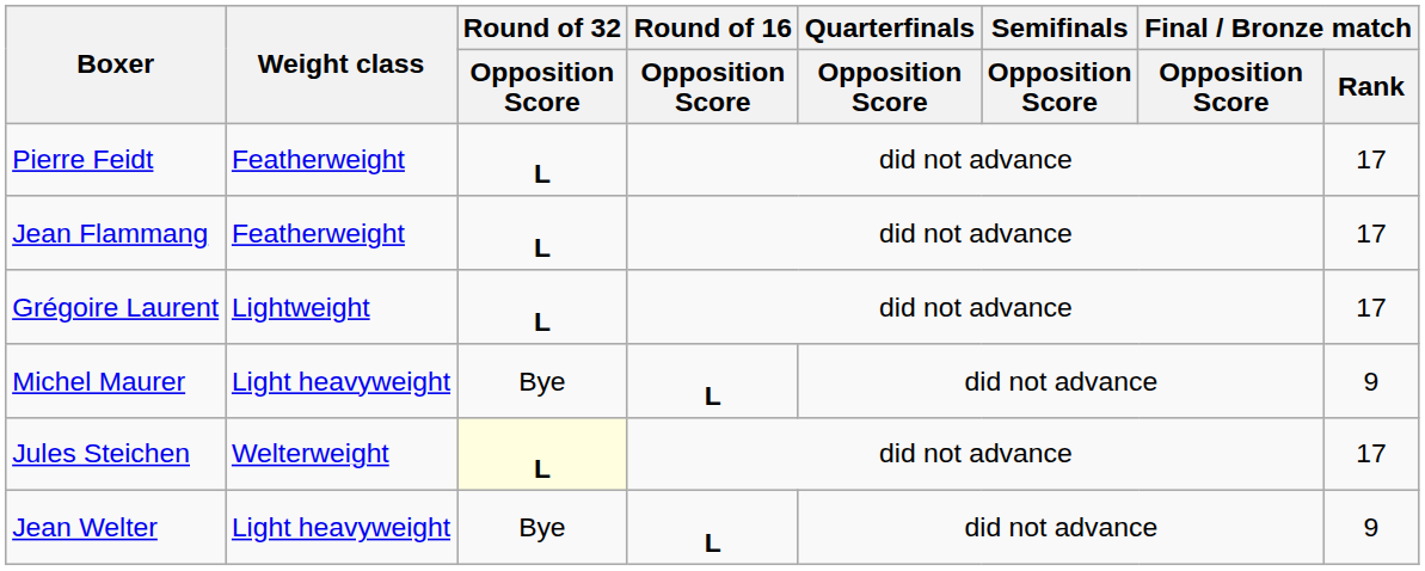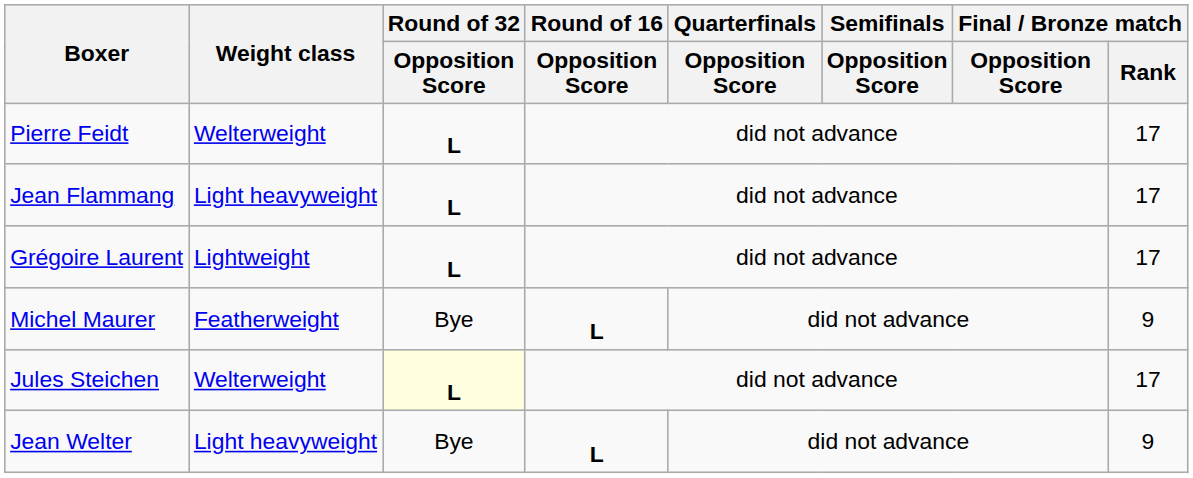 <table class=wikitable style="font-size:90%">
 <tr>
 <th rowspan="2">Boxer</th>
 <th rowspan="2">Weight class</th>
 <th>Round of 32</th>
 <th>Round of 16</th>
 <th>Quarterfinals</th>
 <th>Semifinals</th>
 <th colspan="2">Final / Bronze match</th>
 </tr>
 <tr>
 <th>Opposition<br>Score</th>
 <th>Opposition<br>Score</th>
 <th>Opposition<br>Score</th>
 <th>Opposition<br>Score</th>
 <th>Opposition<br>Score</th>
 <th>Rank</th>
 </tr>
 <tr>
 <td><a href='#'>Pierre Feidt</a></td>
-<td><a href='#'>Featherweight</a></td>
+<td><a href='#'>Welterweight</a></td>
 <td align=center> <br> <strong>L</strong></td>
 <td align=center colspan=4>did not advance</td>
 <td align=center>17</td>
 </tr>
 <tr>
 <td><a href='#'>Jean Flammang</a></td>
-<td><a href='#'>Featherweight</a></td>
+<td><a href='#'>Light heavyweight</a></td>
 <td align=center> <br> <strong>L</strong></td>
 <td align=center colspan=4>did not advance</td>
 <td align=center>17</td>
 </tr>
 <tr>
 <td><a href='#'>Grégoire Laurent</a></td>
 <td><a href='#'>Lightweight</a></td>
 <td align=center> <br> <strong>L</strong></td>
 <td align=center colspan=4>did not advance</td>
 <td align=center>17</td>
 </tr>
 <tr>
 <td><a href='#'>Michel Maurer</a></td>
-<td><a href='#'>Light heavyweight</a></td>
+<td><a href='#'>Featherweight</a></td>
 <td align=center>Bye</td>
 <td align=center> <br> <strong>L</strong></td>
 <td align=center colspan=3>did not advance</td>
 <td align=center>9</td>
 </tr>
 <tr>
 <td><a href='#'>Jules Steichen</a></td>
 <td><a href='#'>Welterweight</a></td>
 <td align=center style="background: lightyellow;"> <br> <strong>L</strong></td>
 <td align=center colspan=4>did not advance</td>
 <td align=center>17</td>
 </tr>
 <tr>
 <td><a href='#'>Jean Welter</a></td>
 <td><a href='#'>Light heavyweight</a></td>
 <td align=center>Bye</td>
 <td align=center> <br> <strong>L</strong></td>
 <td align=center colspan=3>did not advance</td>
 <td align=center>9</td>
 </tr>
 </table>
